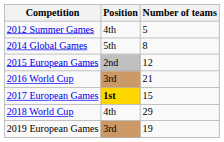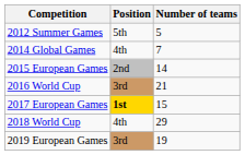 <table class="wikitable" style="font-size:90%">
 <tr>
 <th>Competition</th>
 <th>Position</th>
 <th>Number of teams</th>
 </tr>
 <tr>
 <td> <a href='#'>2012 Summer Games</a></td>
-<td>4th</td>
+<td>5th</td>
 <td>5</td>
 </tr>
 <tr>
 <td> <a href='#'>2014 Global Games</a></td>
-<td>5th</td>
-<td>8</td>
+<td>4th</td>
+<td>7</td>
 </tr>
 <tr>
 <td> <a href='#'>2015 European Games</a></td>
 <td style="background: silver">2nd</td>
-<td>12</td>
+<td>14</td>
 </tr>
 <tr>
 <td> <a href='#'>2016 World Cup</a></td>
 <td style="background: #CC9966;">3rd</td>
 <td>21</td>
 </tr>
 <tr>
 <td> <a href='#'>2017 European Games</a></td>
 <td style="background: gold"><strong>1st</strong></td>
 <td>15</td>
 </tr>
 <tr>
 <td> <a href='#'>2018 World Cup</a></td>
 <td>4th</td>
 <td>29</td>
 </tr>
 <tr>
 <td> 2019 European Games</td>
 <td style="background: #CC9966;">3rd</td>
 <td>19</td>
 </tr>
 </table>
